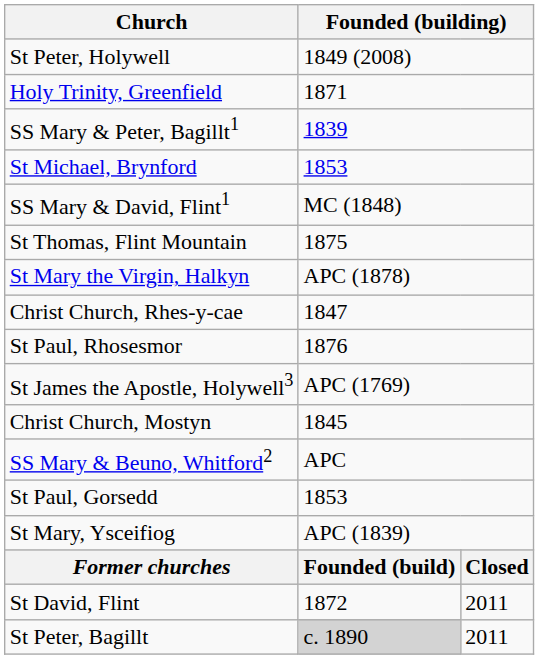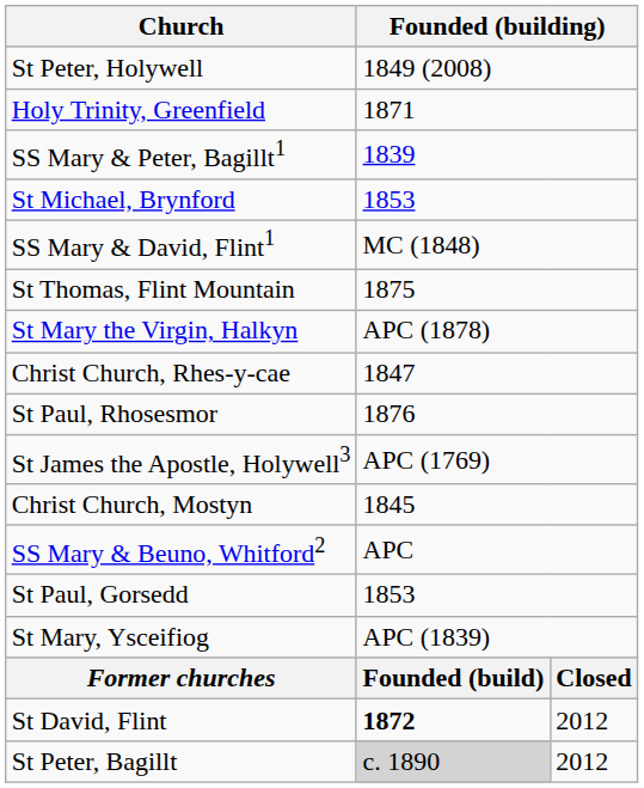 <table class="wikitable">
 <tr>
 <th>Church</th>
 <th colspan="2">Founded (building)</th>
 </tr>
 <tr>
 <td>St Peter, Holywell</td>
 <td colspan="2">1849 (2008)</td>
 </tr>
 <tr>
 <td><a href='#'>Holy Trinity, Greenfield</a></td>
 <td colspan="2">1871</td>
 </tr>
 <tr>
 <td>SS Mary & Peter, Bagillt<sup>1</sup></td>
 <td colspan="2"><a href='#'>1839</a></td>
 </tr>
 <tr>
 <td><a href='#'>St Michael, Brynford</a></td>
 <td colspan="2"><a href='#'>1853</a></td>
 </tr>
 <tr>
 <td>SS Mary & David, Flint<sup>1</sup></td>
 <td colspan="2">MC (1848)</td>
 </tr>
 <tr>
 <td>St Thomas, Flint Mountain</td>
 <td colspan="2">1875</td>
 </tr>
 <tr>
 <td><a href='#'>St Mary the Virgin, Halkyn</a></td>
 <td colspan="2">APC (1878)</td>
 </tr>
 <tr>
 <td>Christ Church, Rhes-y-cae</td>
 <td colspan="2">1847</td>
 </tr>
 <tr>
 <td>St Paul, Rhosesmor</td>
 <td colspan="2">1876</td>
 </tr>
 <tr>
 <td>St James the Apostle, Holywell<sup>3</sup></td>
 <td colspan="2">APC (1769)</td>
 </tr>
 <tr>
 <td>Christ Church, Mostyn</td>
 <td colspan="2">1845</td>
 </tr>
 <tr>
 <td><a href='#'>SS Mary & Beuno, Whitford</a><sup>2</sup></td>
 <td colspan="2">APC</td>
 </tr>
 <tr>
 <td>St Paul, Gorsedd</td>
 <td colspan="2">1853</td>
 </tr>
 <tr>
 <td>St Mary, Ysceifiog</td>
 <td colspan="2">APC (1839)</td>
 </tr>
 <tr>
 <th><em>Former churches</em></th>
 <th>Founded (build)</th>
 <th>Closed</th>
 </tr>
 <tr>
 <td>St David, Flint</td>
-<td>1872</td>
-<td>2011</td>
+<td><strong>1872</strong></td>
+<td>2012</td>
 </tr>
 <tr>
 <td>St Peter, Bagillt</td>
 <td style="background: lightgrey;">c. 1890</td>
-<td>2011</td>
+<td>2012</td>
 </tr>
 </table>
